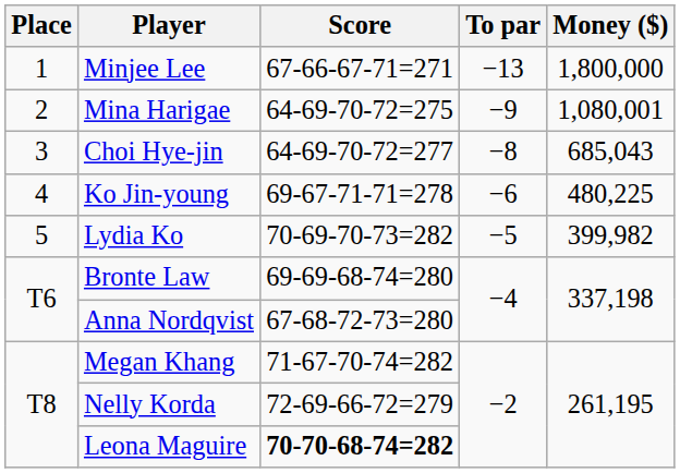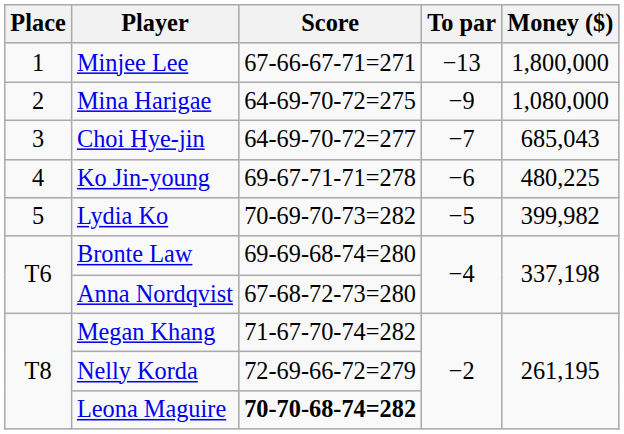 <table class="wikitable">
 <tr>
 <th>Place</th>
 <th>Player</th>
 <th>Score</th>
 <th>To par</th>
 <th>Money ($)</th>
 </tr>
 <tr>
 <td align=center>1</td>
 <td> <a href='#'>Minjee Lee</a></td>
 <td>67-66-67-71=271</td>
 <td align=center>−13</td>
 <td align=center>1,800,000</td>
 </tr>
 <tr>
 <td align=center>2</td>
 <td> <a href='#'>Mina Harigae</a></td>
 <td>64-69-70-72=275</td>
 <td align=center>−9</td>
-<td align=center>1,080,001</td>
+<td align=center>1,080,000</td>
 </tr>
 <tr>
 <td align=center>3</td>
 <td> <a href='#'>Choi Hye-jin</a></td>
 <td>64-69-70-72=277</td>
-<td align=center>−8</td>
+<td align=center>−7</td>
 <td align=center>685,043</td>
 </tr>
 <tr>
 <td align=center>4</td>
 <td> <a href='#'>Ko Jin-young</a></td>
 <td>69-67-71-71=278</td>
 <td align=center>−6</td>
 <td align=center>480,225</td>
 </tr>
 <tr>
 <td align=center>5</td>
 <td> <a href='#'>Lydia Ko</a></td>
 <td>70-69-70-73=282</td>
 <td align=center>−5</td>
 <td align=center>399,982</td>
 </tr>
 <tr>
 <td rowspan=2 align=center>T6</td>
 <td> <a href='#'>Bronte Law</a></td>
 <td>69-69-68-74=280</td>
 <td rowspan=2 align=center>−4</td>
 <td rowspan=2 align=center>337,198</td>
 </tr>
 <tr>
 <td> <a href='#'>Anna Nordqvist</a></td>
 <td>67-68-72-73=280</td>
 </tr>
 <tr>
 <td rowspan=3 align=center>T8</td>
 <td> <a href='#'>Megan Khang</a></td>
 <td>71-67-70-74=282</td>
 <td rowspan=3 align=center>−2</td>
 <td rowspan=3 align=center>261,195</td>
 </tr>
 <tr>
 <td> <a href='#'>Nelly Korda</a></td>
 <td>72-69-66-72=279</td>
 </tr>
 <tr>
 <td> <a href='#'>Leona Maguire</a></td>
 <td><strong>70-70-68-74=282</strong></td>
 </tr>
 </table>
